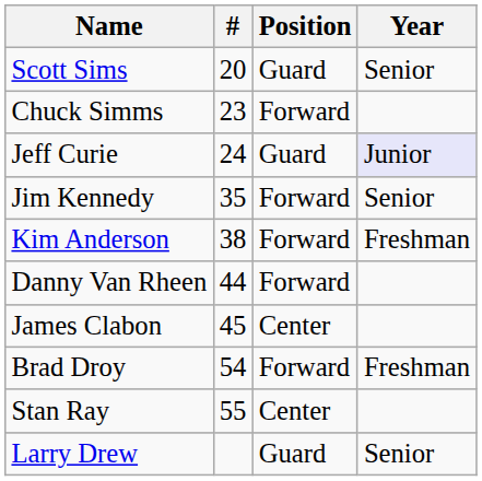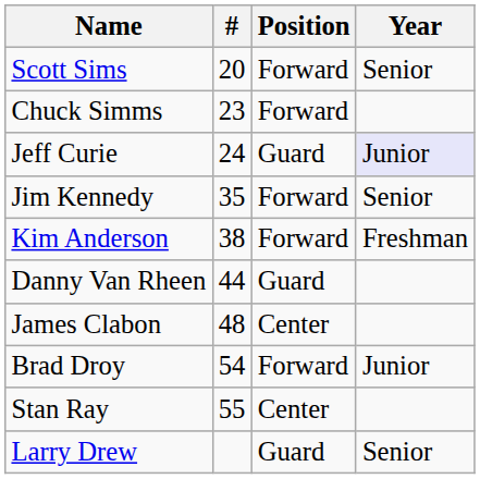 <table class="wikitable" style="text-align: left;">
 <tr>
 <th>Name</th>
 <th>#</th>
 <th>Position</th>
 <th>Year</th>
 </tr>
 <tr>
 <td><a href='#'>Scott Sims</a></td>
 <td>20</td>
-<td>Guard</td>
+<td>Forward</td>
 <td>Senior</td>
 </tr>
 <tr>
 <td>Chuck Simms</td>
 <td>23</td>
 <td>Forward</td>
 <td></td>
 </tr>
 <tr>
 <td>Jeff Curie</td>
 <td>24</td>
 <td>Guard</td>
 <td style="background: lavender;">Junior</td>
 </tr>
 <tr>
 <td>Jim Kennedy</td>
 <td>35</td>
 <td>Forward</td>
 <td>Senior</td>
 </tr>
 <tr>
 <td><a href='#'>Kim Anderson</a></td>
 <td>38</td>
 <td>Forward</td>
 <td>Freshman</td>
 </tr>
 <tr>
 <td>Danny Van Rheen</td>
 <td>44</td>
-<td>Forward</td>
+<td>Guard</td>
 <td></td>
 </tr>
 <tr>
 <td>James Clabon</td>
-<td>45</td>
+<td>48</td>
 <td>Center</td>
 <td></td>
 </tr>
 <tr>
 <td>Brad Droy</td>
 <td>54</td>
 <td>Forward</td>
-<td>Freshman</td>
+<td>Junior</td>
 </tr>
 <tr>
 <td>Stan Ray</td>
 <td>55</td>
 <td>Center</td>
 <td></td>
 </tr>
 <tr>
 <td><a href='#'>Larry Drew</a></td>
 <td></td>
 <td>Guard</td>
 <td>Senior</td>
 </tr>
 </table>
